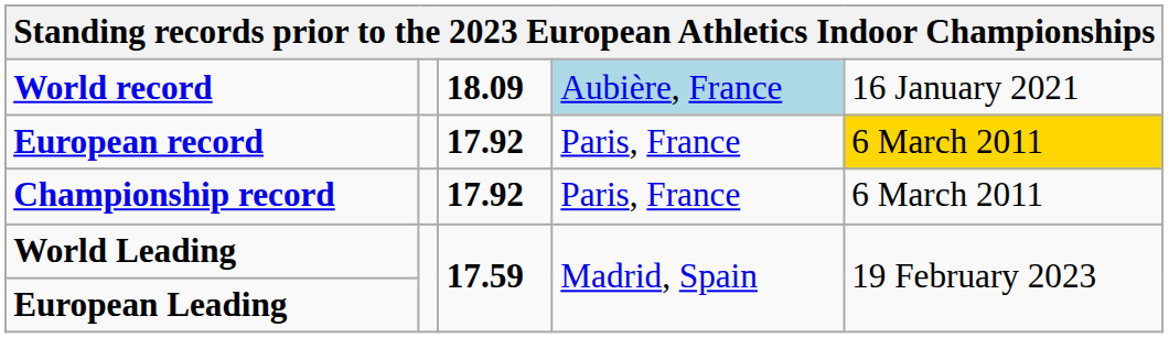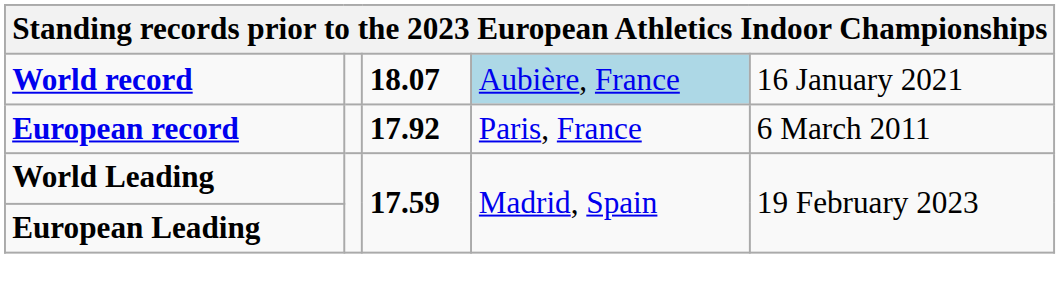 <table class="wikitable">
 <tr>
 <th colspan="5">Standing records prior to the 2023 European Athletics Indoor Championships</th>
 </tr>
 <tr>
 <td><strong><a href='#'>World record</a></strong></td>
 <td></td>
-<td><strong>18.09</strong></td>
+<td><strong>18.07</strong></td>
 <td style="background: lightblue;"><a href='#'>Aubière</a>, <a href='#'>France</a></td>
 <td>16 January 2021</td>
 </tr>
 <tr>
 <td><strong><a href='#'>European record</a></strong></td>
-<td></td>
-<td><strong>17.92</strong></td>
-<td><a href='#'>Paris</a>, <a href='#'>France</a></td>
-<td style="background: gold;">6 March 2011</td>
-</tr>
-<tr>
-<td><strong><a href='#'>Championship record</a></strong></td>
 <td></td>
 <td><strong>17.92</strong></td>
 <td><a href='#'>Paris</a>, <a href='#'>France</a></td>
 <td>6 March 2011</td>
 </tr>
 <tr>
 <td><strong>World Leading</strong></td>
 <td rowspan=2></td>
 <td rowspan=2><strong>17.59</strong></td>
 <td rowspan=2><a href='#'>Madrid</a>, <a href='#'>Spain</a></td>
 <td rowspan=2>19 February 2023</td>
 </tr>
 <tr>
 <td><strong>European Leading</strong></td>
 </tr>
 </table>
